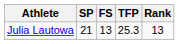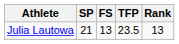 <table class="wikitable" border="1" style="font-size:90%">
 <tr>
 <th>Athlete</th>
 <th>SP</th>
 <th>FS</th>
 <th>TFP</th>
 <th>Rank</th>
 </tr>
 <tr align=center>
 <td align=left><a href='#'>Julia Lautowa</a></td>
 <td>21</td>
 <td>13</td>
-<td>25.3</td>
+<td>23.5</td>
 <td>13</td>
 </tr>
 </table>
